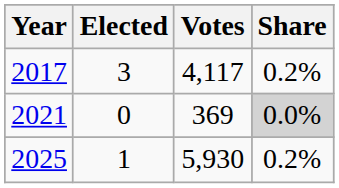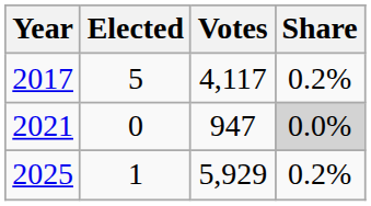 <table class="wikitable">
 <tr>
 <th>Year</th>
 <th>Elected</th>
 <th>Votes</th>
 <th>Share</th>
 </tr>
 <tr>
 <td align="center"><a href='#'>2017</a></td>
-<td align="center">3</td>
+<td align="center">5</td>
 <td align="center">4,117</td>
 <td align="center">0.2%</td>
 </tr>
 <tr>
 <td align="center"><a href='#'>2021</a></td>
 <td align="center">0</td>
-<td align="center">369</td>
+<td align="center">947</td>
 <td align="center" style="background: lightgrey;">0.0%</td>
 </tr>
 <tr>
 <td align="center"><a href='#'>2025</a></td>
 <td align="center">1</td>
-<td align="center">5,930</td>
+<td align="center">5,929</td>
 <td align="center">0.2%</td>
 </tr>
 </table>
